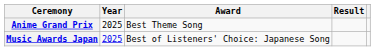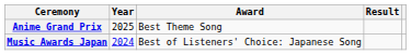 <table class="wikitable plainrowheaders">
 <tr>
 <th scope="col">Ceremony</th>
 <th scope="col">Year</th>
 <th scope="col">Award</th>
 <th scope="col">Result</th>
 <th scope="col" class="unsortable"></th>
 </tr>
 <tr>
 <th scope="row"><a href='#'>Anime Grand Prix</a></th>
 <td style="text-align:center">2025</td>
 <td>Best Theme Song</td>
 <td></td>
 <td style="text-align:center"></td>
 </tr>
 <tr>
 <th scope="row"><a href='#'>Music Awards Japan</a></th>
-<td style="text-align:center;"><a href='#'>2025</a></td>
+<td style="text-align:center;"><a href='#'>2024</a></td>
 <td>Best of Listeners' Choice: Japanese Song</td>
 <td></td>
 <td style="text-align:center;" rowspan="5"></td>
 </tr>
 </table>
